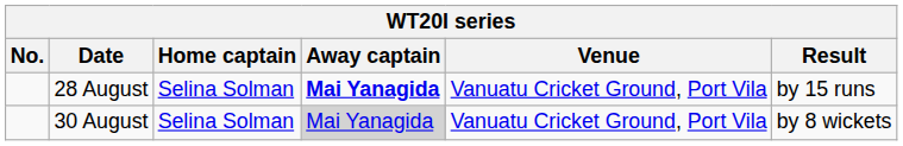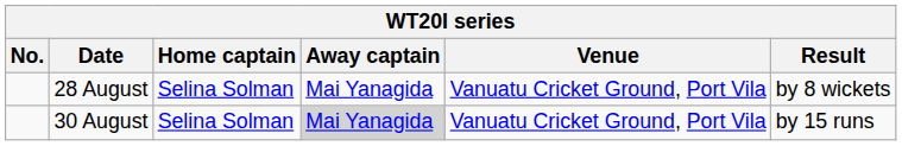 <table class="wikitable">
 <tr>
 <th colspan="9">WT20I series</th>
 </tr>
 <tr>
 <th>No.</th>
 <th>Date</th>
 <th>Home captain</th>
 <th>Away captain</th>
 <th>Venue</th>
 <th>Result</th>
 </tr>
 <tr>
 <td></td>
 <td>28 August</td>
 <td><a href='#'>Selina Solman</a></td>
-<td><strong><a href='#'>Mai Yanagida</a></strong></td>
+<td><a href='#'>Mai Yanagida</a></td>
 <td><a href='#'>Vanuatu Cricket Ground</a>, <a href='#'>Port Vila</a></td>
-<td> by 15 runs</td>
+<td> by 8 wickets</td>
 </tr>
 <tr>
 <td></td>
 <td>30 August</td>
 <td><a href='#'>Selina Solman</a></td>
 <td style="background: lightgrey;"><a href='#'>Mai Yanagida</a></td>
 <td><a href='#'>Vanuatu Cricket Ground</a>, <a href='#'>Port Vila</a></td>
-<td> by 8 wickets</td>
+<td> by 15 runs</td>
 </tr>
 </table>
